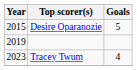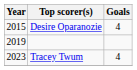 <table class="wikitable">
 <tr>
 <th>Year</th>
 <th>Top scorer(s)</th>
 <th>Goals</th>
 </tr>
 <tr>
 <td>2015</td>
 <td> <a href='#'>Desire Oparanozie</a></td>
-<td align=center>5</td>
+<td align=center>4</td>
 </tr>
 <tr>
 <td>2019</td>
 <td></td>
 <td></td>
 </tr>
 <tr>
 <td>2023</td>
 <td> <a href='#'>Tracey Twum</a></td>
 <td align=center>4</td>
 </tr>
 <tr>
 </tr>
 </table>
